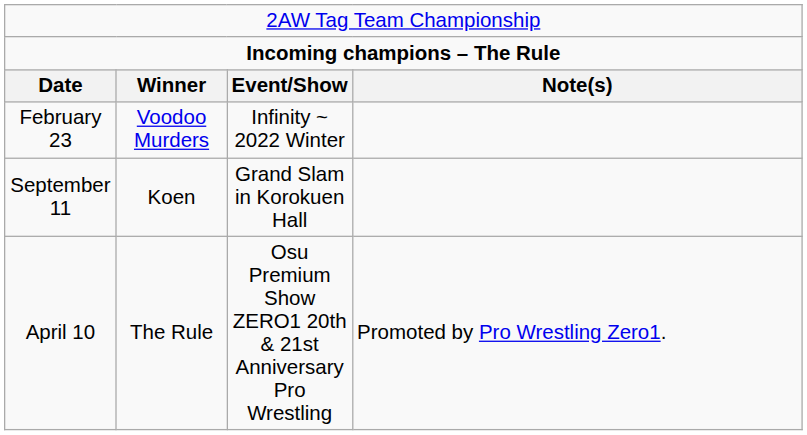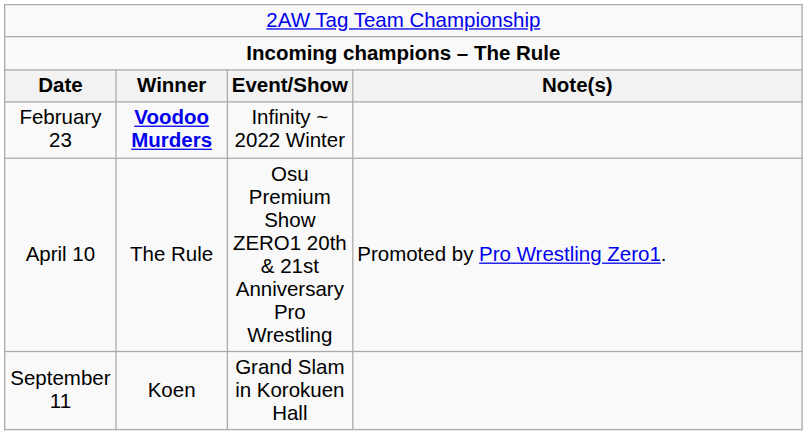 <table class="wikitable" style="text-align:center; width:100%;">
 <tr>
 <td colspan="4" style="text-align: center;"><a href='#'>2AW Tag Team Championship</a></td>
 </tr>
 <tr>
 <td colspan="4" style="text-align: center;"><strong>Incoming champions – The Rule </strong></td>
 </tr>
 <tr>
 <th width=14%>Date</th>
 <th width=14%>Winner</th>
 <th width=14%>Event/Show</th>
 <th width=58%>Note(s)</th>
 </tr>
 <tr>
 <td>February 23</td>
-<td><a href='#'>Voodoo Murders</a><br></td>
+<td><strong><a href='#'>Voodoo Murders</a><br></strong></td>
 <td>Infinity ~ 2022 Winter</td>
-<td></td>
-</tr>
-<tr>
-<td>September 11<br></td>
-<td>Koen<br></td>
-<td>Grand Slam in Korokuen Hall</td>
 <td></td>
 </tr>
 <tr>
 <td>April 10</td>
 <td>The Rule<br></td>
 <td>Osu Premium Show ZERO1 20th & 21st Anniversary Pro Wrestling</td>
 <td align=left>Promoted by <a href='#'>Pro Wrestling Zero1</a>.</td>
 </tr>
+<tr>
+<td>September 11<br></td>
+<td>Koen<br></td>
+<td>Grand Slam in Korokuen Hall</td>
+<td></td>
+</tr>
 </table>
